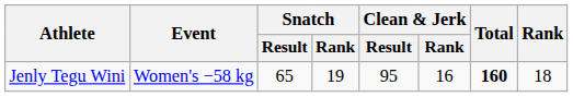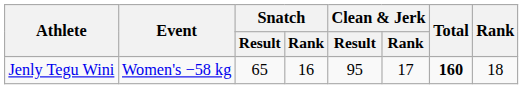 <table class="wikitable" style="font-size:90%">
 <tr>
 <th rowspan="2">Athlete</th>
 <th rowspan="2">Event</th>
 <th colspan="2">Snatch</th>
 <th colspan="2">Clean & Jerk</th>
 <th rowspan="2">Total</th>
 <th rowspan="2">Rank</th>
 </tr>
 <tr style="font-size:95%">
 <th>Result</th>
 <th>Rank</th>
 <th>Result</th>
 <th>Rank</th>
 </tr>
 <tr align=center>
 <td align=left><a href='#'>Jenly Tegu Wini</a></td>
 <td align=left><a href='#'>Women's −58 kg</a></td>
 <td>65</td>
-<td>19</td>
+<td>16</td>
 <td>95</td>
-<td>16</td>
+<td>17</td>
 <td><strong>160</strong></td>
 <td>18</td>
 </tr>
 </table>
